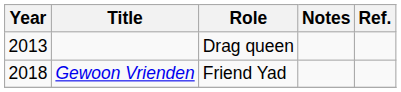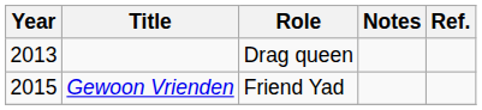 <table class="wikitable sortable">
 <tr>
 <th>Year</th>
 <th>Title</th>
 <th>Role</th>
 <th class="unsortable">Notes</th>
 <th class="unsortable">Ref.</th>
 </tr>
 <tr>
 <td>2013</td>
 <td><em></em></td>
 <td>Drag queen</td>
 <td></td>
 <td></td>
 </tr>
 <tr>
-<td>2018</td>
+<td>2015</td>
 <td><em><a href='#'>Gewoon Vrienden</a></em></td>
 <td>Friend Yad</td>
 <td></td>
 <td></td>
 </tr>
 <tr>
 </tr>
 </table>
